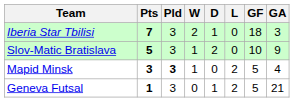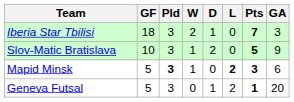 <table class="wikitable" style="text-align: center;">
 <tr>
 <th width="175">Team</th>
-<th width="20">Pts</th>
+<th width="20">GF</th>
 <th width="20">Pld</th>
 <th width="20">W</th>
 <th width="20">D</th>
 <th width="20">L</th>
-<th width="20">GF</th>
+<th width="20">Pts</th>
 <th width="20">GA</th>
 </tr>
 <tr bgcolor=ccffcc>
 <td align="left"> <em><a href='#'>Iberia Star Tbilisi</a></em></td>
-<td><strong>7</strong></td>
+<td>18</td>
 <td>3</td>
 <td>2</td>
 <td>1</td>
 <td>0</td>
-<td>18</td>
+<td><strong>7</strong></td>
 <td>3</td>
 </tr>
 <tr bgcolor=ccffcc>
 <td align="left"> <a href='#'>Slov-Matic Bratislava</a></td>
-<td><strong>5</strong></td>
+<td>10</td>
 <td>3</td>
 <td>1</td>
 <td>2</td>
 <td>0</td>
-<td>10</td>
+<td><strong>5</strong></td>
 <td>9</td>
 </tr>
 <tr bgcolor=ffffff>
 <td align="left"> <a href='#'>Mapid Minsk</a></td>
-<td><strong>3</strong></td>
+<td>5</td>
 <td><strong>3</strong></td>
 <td>1</td>
 <td>0</td>
-<td>2</td>
-<td>5</td>
-<td>4</td>
+<td><strong>2</strong></td>
+<td><strong>3</strong></td>
+<td>6</td>
 </tr>
 <tr bgcolor=ffffff>
 <td align="left"> <a href='#'>Geneva Futsal</a></td>
-<td><strong>1</strong></td>
+<td>5</td>
 <td>3</td>
 <td>0</td>
 <td>1</td>
 <td>2</td>
-<td>5</td>
-<td>21</td>
+<td><strong>1</strong></td>
+<td>20</td>
 </tr>
 </table>
